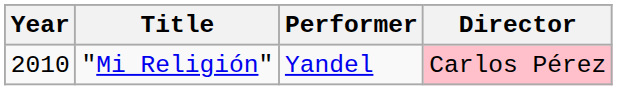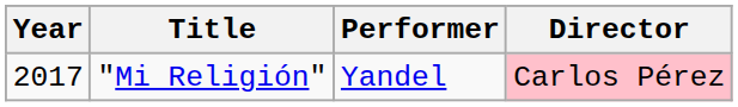 <table class="wikitable">
 <tr>
 <th>Year</th>
 <th>Title</th>
 <th>Performer</th>
 <th>Director</th>
 </tr>
 <tr>
-<td>2010</td>
+<td>2017</td>
 <td>"<a href='#'>Mi Religión</a>"</td>
 <td><a href='#'>Yandel</a></td>
 <td style="background: pink;">Carlos Pérez</td>
 </tr>
 </table>
